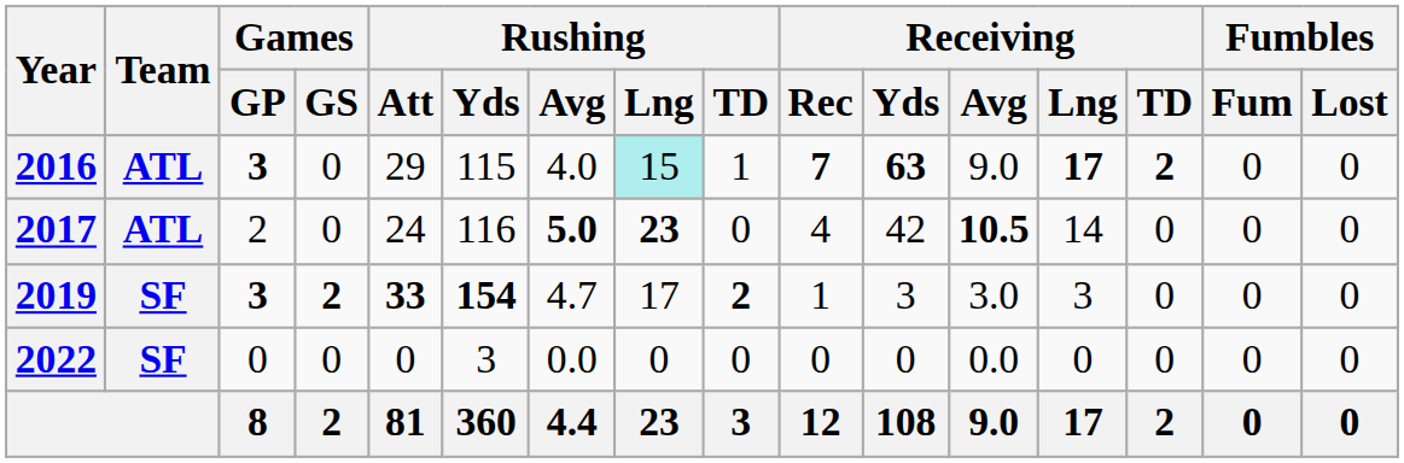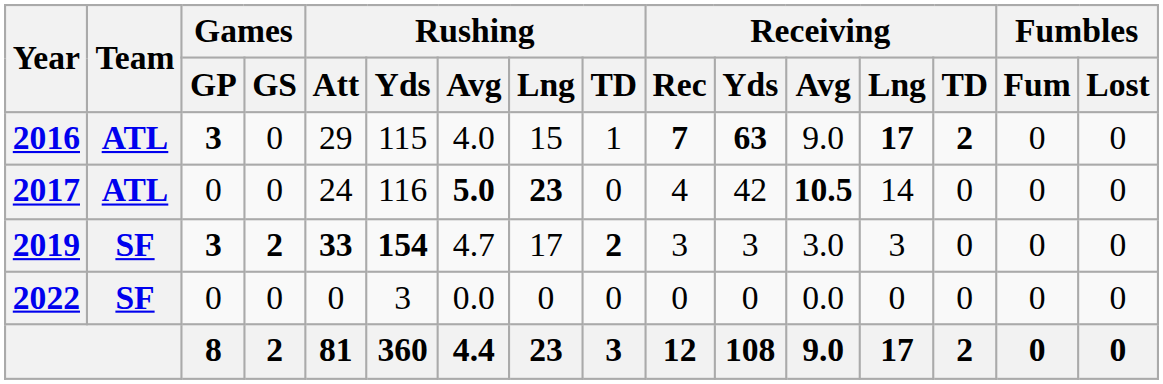 <table class="wikitable" style="text-align:center;">
 <tr>
 <th rowspan="2">Year</th>
 <th rowspan="2">Team</th>
 <th colspan="2">Games</th>
 <th colspan="5">Rushing</th>
 <th colspan="5">Receiving</th>
 <th colspan="2">Fumbles</th>
 </tr>
 <tr>
 <th>GP</th>
 <th>GS</th>
 <th>Att</th>
 <th>Yds</th>
 <th>Avg</th>
 <th>Lng</th>
 <th>TD</th>
 <th>Rec</th>
 <th>Yds</th>
 <th>Avg</th>
 <th>Lng</th>
 <th>TD</th>
 <th>Fum</th>
 <th>Lost</th>
 </tr>
 <tr>
 <th><a href='#'>2016</a></th>
 <th><a href='#'>ATL</a></th>
 <td><strong>3</strong></td>
 <td>0</td>
 <td>29</td>
 <td>115</td>
 <td>4.0</td>
-<td style="background: paleturquoise;">15</td>
+<td>15</td>
 <td>1</td>
 <td><strong>7</strong></td>
 <td><strong>63</strong></td>
 <td>9.0</td>
 <td><strong>17</strong></td>
 <td><strong>2</strong></td>
 <td>0</td>
 <td>0</td>
 </tr>
 <tr>
 <th><a href='#'>2017</a></th>
 <th><a href='#'>ATL</a></th>
-<td>2</td>
+<td>0</td>
 <td>0</td>
 <td>24</td>
 <td>116</td>
 <td><strong>5.0</strong></td>
 <td><strong>23</strong></td>
 <td>0</td>
 <td>4</td>
 <td>42</td>
 <td><strong>10.5</strong></td>
 <td>14</td>
 <td>0</td>
 <td>0</td>
 <td>0</td>
 </tr>
 <tr>
 <th><a href='#'>2019</a></th>
 <th><a href='#'>SF</a></th>
 <td><strong>3</strong></td>
 <td><strong>2</strong></td>
 <td><strong>33</strong></td>
 <td><strong>154</strong></td>
 <td>4.7</td>
 <td>17</td>
 <td><strong>2</strong></td>
-<td>1</td>
+<td>3</td>
 <td>3</td>
 <td>3.0</td>
 <td>3</td>
 <td>0</td>
 <td>0</td>
 <td>0</td>
 </tr>
 <tr>
 <th><a href='#'>2022</a></th>
 <th><a href='#'>SF</a></th>
 <td>0</td>
 <td>0</td>
 <td>0</td>
 <td>3</td>
 <td>0.0</td>
 <td>0</td>
 <td>0</td>
 <td>0</td>
 <td>0</td>
 <td>0.0</td>
 <td>0</td>
 <td>0</td>
 <td>0</td>
 <td>0</td>
 </tr>
 <tr>
 <th colspan="2"></th>
 <th>8</th>
 <th>2</th>
 <th>81</th>
 <th>360</th>
 <th>4.4</th>
 <th>23</th>
 <th>3</th>
 <th>12</th>
 <th>108</th>
 <th>9.0</th>
 <th>17</th>
 <th>2</th>
 <th>0</th>
 <th>0</th>
 </tr>
 </table>
